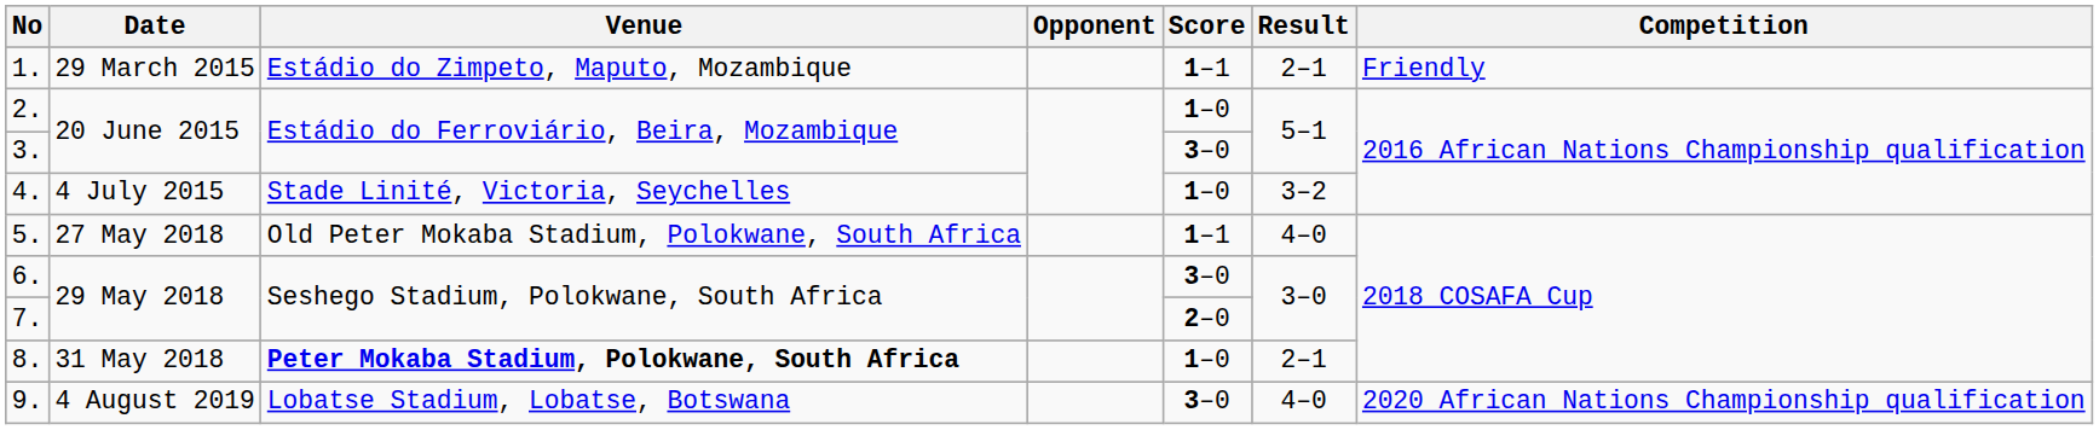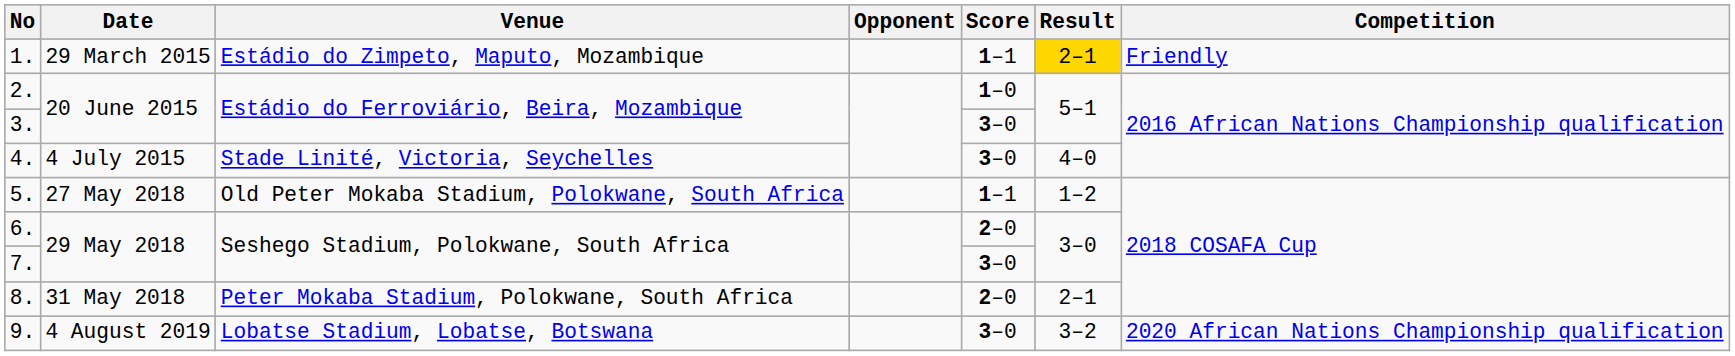 <table class="wikitable" style="font-size:100%;">
 <tr>
 <th>No</th>
 <th>Date</th>
 <th>Venue</th>
 <th>Opponent</th>
 <th>Score</th>
 <th>Result</th>
 <th>Competition</th>
 </tr>
 <tr>
 <td>1.</td>
 <td>29 March 2015</td>
 <td><a href='#'>Estádio do Zimpeto</a>, <a href='#'>Maputo</a>, Mozambique</td>
 <td></td>
 <td align=center><strong>1</strong>–1</td>
-<td align=center>2–1</td>
+<td align=center style="background: gold;">2–1</td>
 <td><a href='#'>Friendly</a></td>
 </tr>
 <tr>
 <td>2.</td>
 <td rowspan="2">20 June 2015</td>
 <td rowspan="2"><a href='#'>Estádio do Ferroviário</a>, <a href='#'>Beira</a>, <a href='#'>Mozambique</a></td>
 <td rowspan="3"></td>
 <td align=center><strong>1</strong>–0</td>
 <td rowspan="2" align=center>5–1</td>
 <td rowspan="3"><a href='#'>2016 African Nations Championship qualification</a></td>
 </tr>
 <tr>
 <td>3.</td>
 <td align=center><strong>3</strong>–0</td>
 </tr>
 <tr>
 <td>4.</td>
 <td>4 July 2015</td>
 <td><a href='#'>Stade Linité</a>, <a href='#'>Victoria</a>, <a href='#'>Seychelles</a></td>
-<td align=center><strong>1</strong>–0</td>
-<td align=center>3–2</td>
+<td align=center><strong>3</strong>–0</td>
+<td align=center>4–0</td>
 </tr>
 <tr>
 <td>5.</td>
 <td>27 May 2018</td>
 <td>Old Peter Mokaba Stadium, <a href='#'>Polokwane</a>, <a href='#'>South Africa</a></td>
 <td></td>
 <td align=center><strong>1</strong>–1</td>
-<td align=center>4–0</td>
+<td align=center>1–2</td>
 <td rowspan=4><a href='#'>2018 COSAFA Cup</a></td>
 </tr>
 <tr>
 <td>6.</td>
 <td rowspan="2">29 May 2018</td>
 <td rowspan="2">Seshego Stadium, Polokwane, South Africa</td>
 <td rowspan="2"></td>
-<td align=center><strong>3</strong>–0</td>
+<td align=center><strong>2</strong>–0</td>
 <td rowspan="2" align=center>3–0</td>
 </tr>
 <tr>
 <td>7.</td>
-<td align=center><strong>2</strong>–0</td>
+<td align=center><strong>3</strong>–0</td>
 </tr>
 <tr>
 <td>8.</td>
 <td>31 May 2018</td>
-<td><strong><a href='#'>Peter Mokaba Stadium</a>, Polokwane, South Africa</strong></td>
+<td><a href='#'>Peter Mokaba Stadium</a>, Polokwane, South Africa</td>
 <td></td>
-<td align=center><strong>1</strong>–0</td>
+<td align=center><strong>2</strong>–0</td>
 <td align=center>2–1</td>
 </tr>
 <tr>
 <td>9.</td>
 <td>4 August 2019</td>
 <td><a href='#'>Lobatse Stadium</a>, <a href='#'>Lobatse</a>, <a href='#'>Botswana</a></td>
 <td></td>
 <td align=center><strong>3</strong>–0</td>
-<td align=center>4–0</td>
+<td align=center>3–2</td>
 <td><a href='#'>2020 African Nations Championship qualification</a></td>
 </tr>
 </table>
